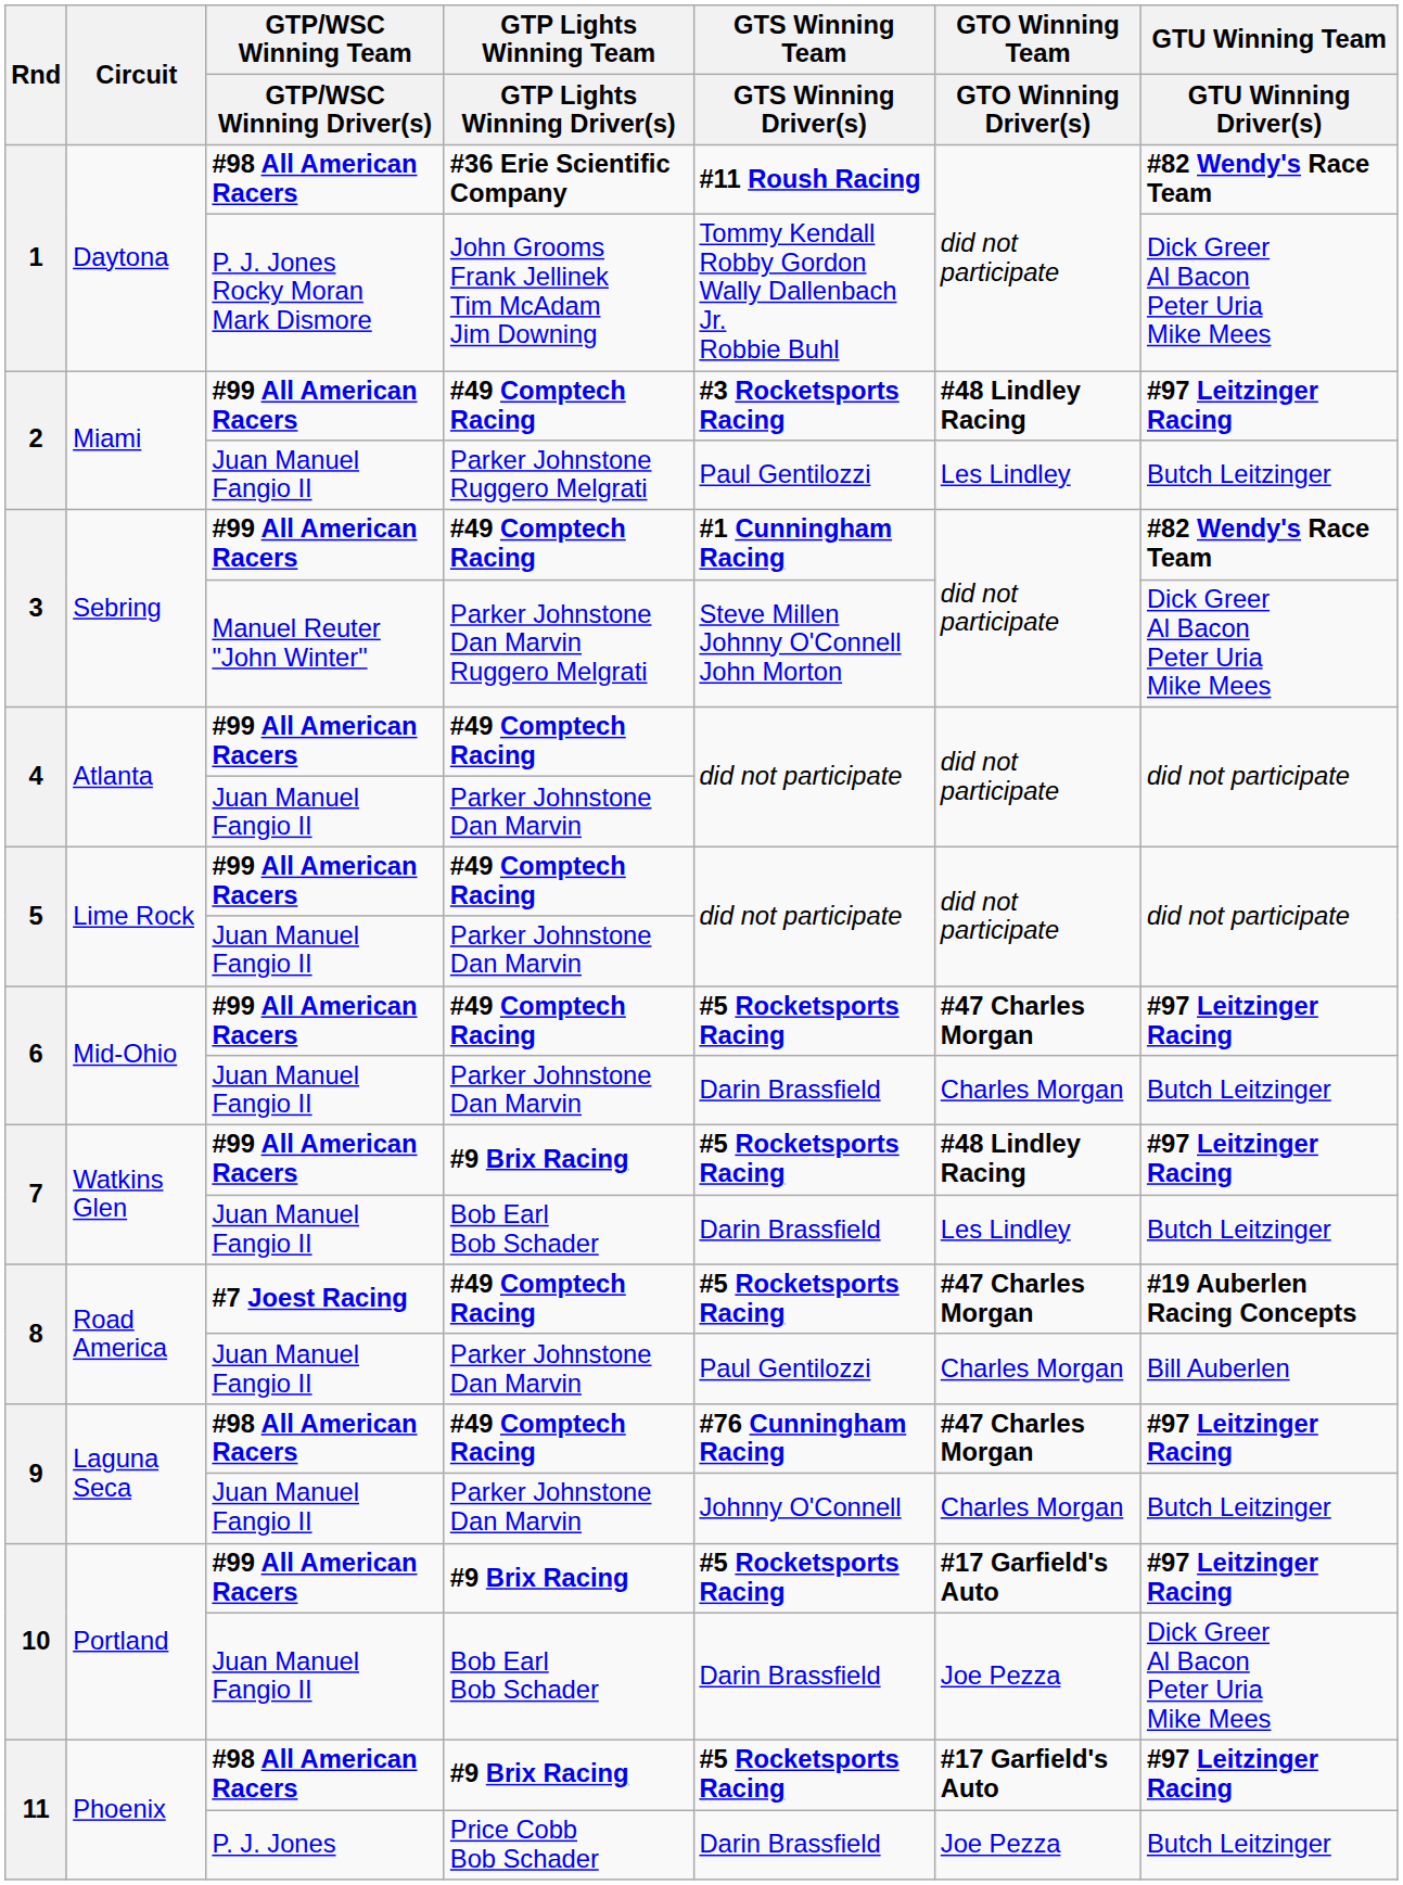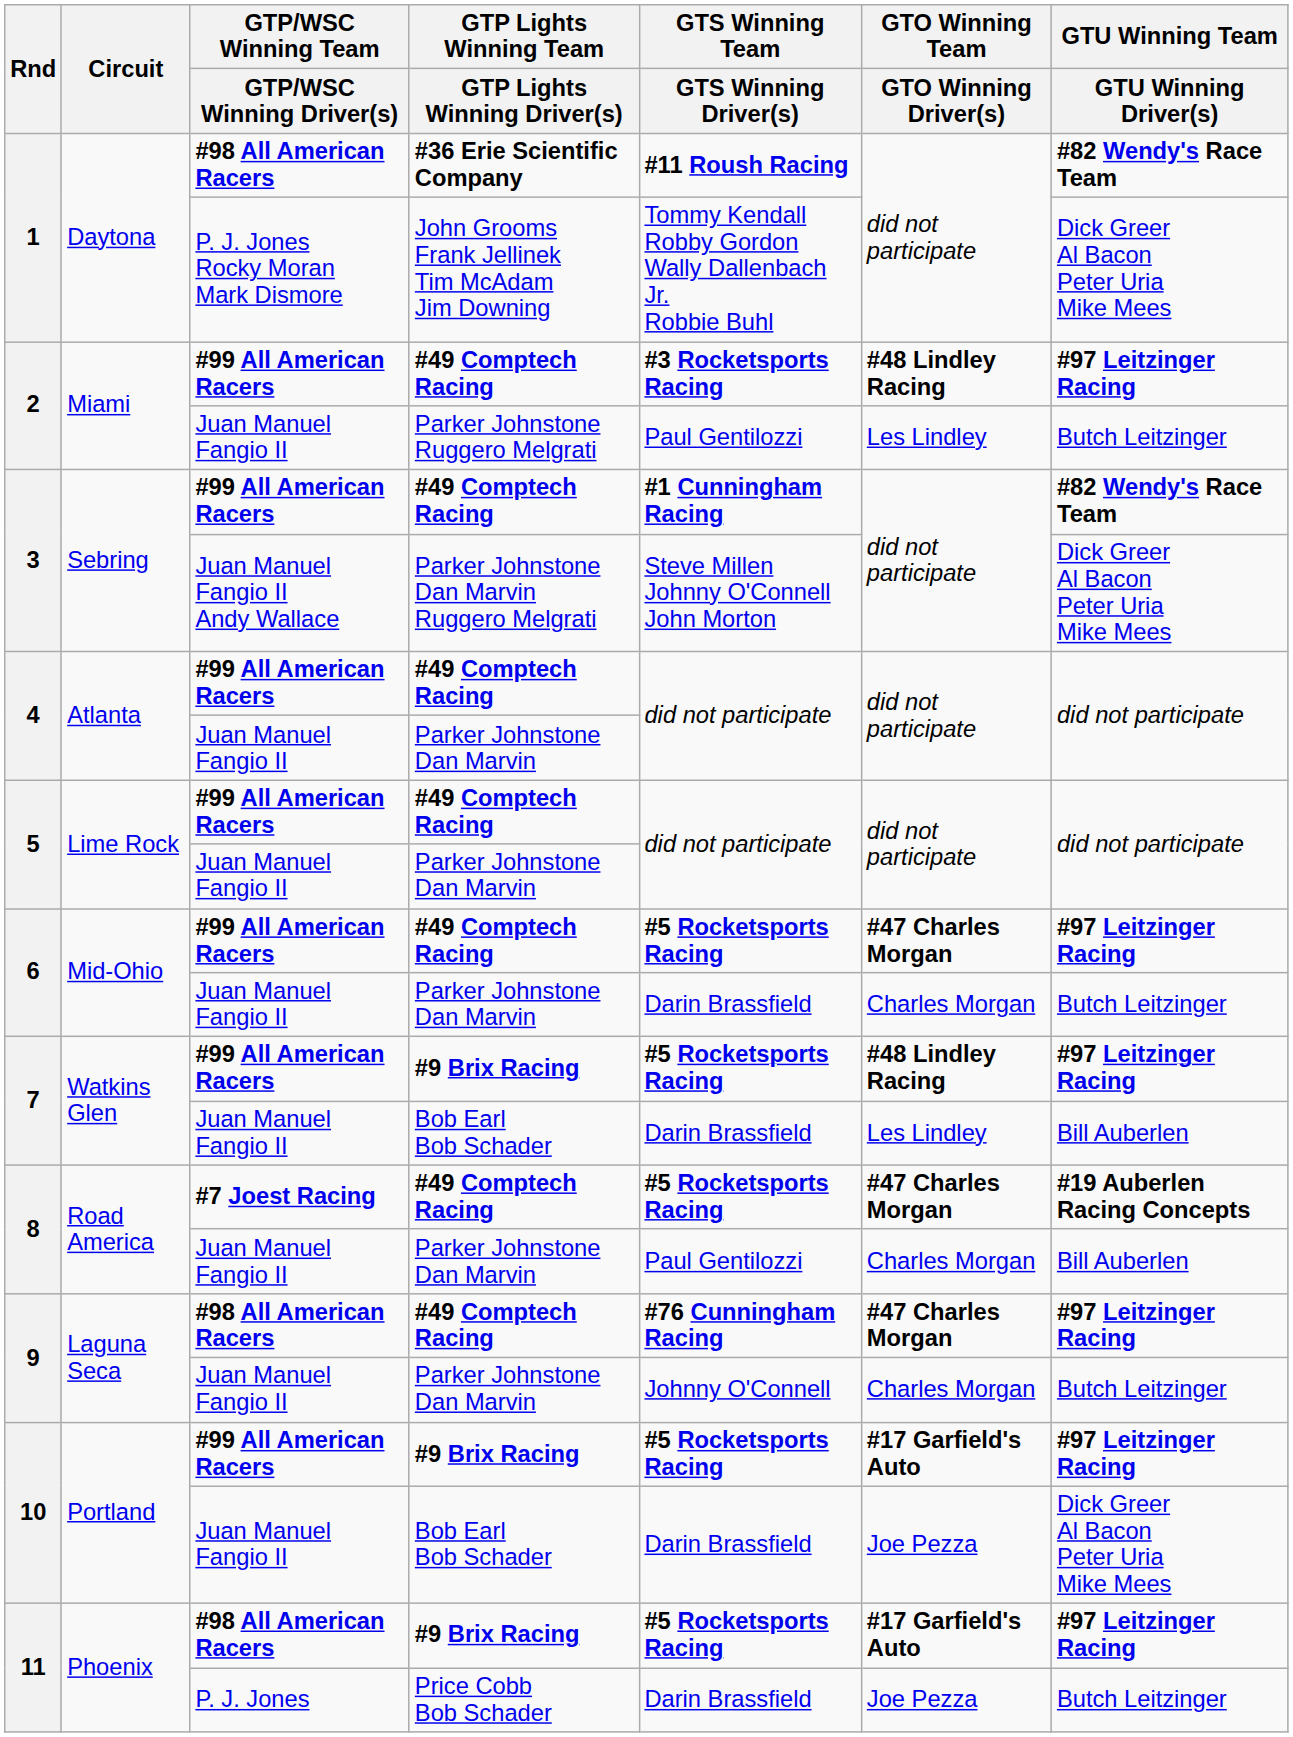 <table class="wikitable">
 <tr>
 <th rowspan="2">Rnd</th>
 <th rowspan="2">Circuit</th>
 <th>GTP/WSC Winning Team</th>
 <th>GTP Lights Winning Team</th>
 <th>GTS Winning Team</th>
 <th>GTO Winning Team</th>
 <th>GTU Winning Team</th>
 </tr>
 <tr>
 <th>GTP/WSC Winning Driver(s)</th>
 <th>GTP Lights Winning Driver(s)</th>
 <th>GTS Winning Driver(s)</th>
 <th>GTO Winning Driver(s)</th>
 <th>GTU Winning Driver(s)</th>
 </tr>
 <tr>
 <th rowspan="2">1</th>
 <td rowspan="2"><a href='#'>Daytona</a></td>
 <td> <strong>#98 <a href='#'>All American Racers</a></strong></td>
 <td> <strong>#36 Erie Scientific Company</strong></td>
 <td> <strong>#11 <a href='#'>Roush Racing</a></strong></td>
 <td rowspan="2"><em>did not participate</em></td>
 <td> <strong>#82 <a href='#'>Wendy's</a> Race Team</strong></td>
 </tr>
 <tr>
 <td> <a href='#'>P. J. Jones</a><br> <a href='#'>Rocky Moran</a><br> <a href='#'>Mark Dismore</a></td>
 <td> <a href='#'>John Grooms</a><br> <a href='#'>Frank Jellinek</a><br> <a href='#'>Tim McAdam</a><br> <a href='#'>Jim Downing</a></td>
 <td> <a href='#'>Tommy Kendall</a><br> <a href='#'>Robby Gordon</a><br> <a href='#'>Wally Dallenbach Jr.</a><br> <a href='#'>Robbie Buhl</a></td>
 <td> <a href='#'>Dick Greer</a><br> <a href='#'>Al Bacon</a><br> <a href='#'>Peter Uria</a><br> <a href='#'>Mike Mees</a></td>
 </tr>
 <tr>
 <th rowspan="2">2</th>
 <td rowspan="2"><a href='#'>Miami</a></td>
 <td> <strong>#99 <a href='#'>All American Racers</a></strong></td>
 <td> <strong>#49 <a href='#'>Comptech Racing</a></strong></td>
 <td> <strong>#3 <a href='#'>Rocketsports Racing</a></strong></td>
 <td> <strong>#48 Lindley Racing</strong></td>
 <td> <strong>#97 <a href='#'>Leitzinger Racing</a></strong></td>
 </tr>
 <tr>
 <td> <a href='#'>Juan Manuel Fangio II</a></td>
 <td> <a href='#'>Parker Johnstone</a><br> <a href='#'>Ruggero Melgrati</a></td>
 <td> <a href='#'>Paul Gentilozzi</a></td>
 <td> <a href='#'>Les Lindley</a></td>
 <td> <a href='#'>Butch Leitzinger</a></td>
 </tr>
 <tr>
 <th rowspan="2">3</th>
 <td rowspan="2"><a href='#'>Sebring</a></td>
 <td> <strong>#99 <a href='#'>All American Racers</a></strong></td>
 <td> <strong>#49 <a href='#'>Comptech Racing</a></strong></td>
 <td> <strong>#1 <a href='#'>Cunningham Racing</a></strong></td>
 <td rowspan="2"><em>did not participate</em></td>
 <td> <strong>#82 <a href='#'>Wendy's</a> Race Team</strong></td>
 </tr>
 <tr>
-<td> <a href='#'>Manuel Reuter</a><br> <a href='#'>"John Winter"</a></td>
+<td> <a href='#'>Juan Manuel Fangio II</a><br> <a href='#'>Andy Wallace</a></td>
 <td> <a href='#'>Parker Johnstone</a><br> <a href='#'>Dan Marvin</a><br> <a href='#'>Ruggero Melgrati</a></td>
 <td> <a href='#'>Steve Millen</a><br> <a href='#'>Johnny O'Connell</a><br> <a href='#'>John Morton</a></td>
 <td> <a href='#'>Dick Greer</a><br> <a href='#'>Al Bacon</a><br> <a href='#'>Peter Uria</a><br> <a href='#'>Mike Mees</a></td>
 </tr>
 <tr>
 <th rowspan="2">4</th>
 <td rowspan="2"><a href='#'>Atlanta</a></td>
 <td> <strong>#99 <a href='#'>All American Racers</a></strong></td>
 <td> <strong>#49 <a href='#'>Comptech Racing</a></strong></td>
 <td rowspan="2"><em>did not participate</em></td>
 <td rowspan="2"><em>did not participate</em></td>
 <td rowspan="2"><em>did not participate</em></td>
 </tr>
 <tr>
 <td> <a href='#'>Juan Manuel Fangio II</a></td>
 <td> <a href='#'>Parker Johnstone</a><br> <a href='#'>Dan Marvin</a></td>
 </tr>
 <tr>
 <th rowspan="2">5</th>
 <td rowspan="2"><a href='#'>Lime Rock</a></td>
 <td> <strong>#99 <a href='#'>All American Racers</a></strong></td>
 <td> <strong>#49 <a href='#'>Comptech Racing</a></strong></td>
 <td rowspan="2"><em>did not participate</em></td>
 <td rowspan="2"><em>did not participate</em></td>
 <td rowspan="2"><em>did not participate</em></td>
 </tr>
 <tr>
 <td> <a href='#'>Juan Manuel Fangio II</a></td>
 <td> <a href='#'>Parker Johnstone</a><br> <a href='#'>Dan Marvin</a></td>
 </tr>
 <tr>
 <th rowspan="2">6</th>
 <td rowspan="2"><a href='#'>Mid-Ohio</a></td>
 <td> <strong>#99 <a href='#'>All American Racers</a></strong></td>
 <td> <strong>#49 <a href='#'>Comptech Racing</a></strong></td>
 <td> <strong>#5 <a href='#'>Rocketsports Racing</a></strong></td>
 <td> <strong>#47 Charles Morgan</strong></td>
 <td> <strong>#97 <a href='#'>Leitzinger Racing</a></strong></td>
 </tr>
 <tr>
 <td> <a href='#'>Juan Manuel Fangio II</a></td>
 <td> <a href='#'>Parker Johnstone</a><br> <a href='#'>Dan Marvin</a></td>
 <td> <a href='#'>Darin Brassfield</a></td>
 <td> <a href='#'>Charles Morgan</a></td>
 <td> <a href='#'>Butch Leitzinger</a></td>
 </tr>
 <tr>
 <th rowspan="2">7</th>
 <td rowspan="2"><a href='#'>Watkins Glen</a></td>
 <td> <strong>#99 <a href='#'>All American Racers</a></strong></td>
 <td> <strong>#9 <a href='#'>Brix Racing</a></strong></td>
 <td> <strong>#5 <a href='#'>Rocketsports Racing</a></strong></td>
 <td> <strong>#48 Lindley Racing</strong></td>
 <td> <strong>#97 <a href='#'>Leitzinger Racing</a></strong></td>
 </tr>
 <tr>
 <td> <a href='#'>Juan Manuel Fangio II</a></td>
 <td> <a href='#'>Bob Earl</a><br> <a href='#'>Bob Schader</a></td>
 <td> <a href='#'>Darin Brassfield</a></td>
 <td> <a href='#'>Les Lindley</a></td>
-<td> <a href='#'>Butch Leitzinger</a></td>
+<td> <a href='#'>Bill Auberlen</a></td>
 </tr>
 <tr>
 <th rowspan="2">8</th>
 <td rowspan="2"><a href='#'>Road America</a></td>
 <td> <strong>#7 <a href='#'>Joest Racing</a></strong></td>
 <td> <strong>#49 <a href='#'>Comptech Racing</a></strong></td>
 <td> <strong>#5 <a href='#'>Rocketsports Racing</a></strong></td>
 <td> <strong>#47 Charles Morgan</strong></td>
 <td> <strong>#19 Auberlen Racing Concepts</strong></td>
 </tr>
 <tr>
 <td> <a href='#'>Juan Manuel Fangio II</a></td>
 <td> <a href='#'>Parker Johnstone</a><br> <a href='#'>Dan Marvin</a></td>
 <td> <a href='#'>Paul Gentilozzi</a></td>
 <td> <a href='#'>Charles Morgan</a></td>
 <td> <a href='#'>Bill Auberlen</a></td>
 </tr>
 <tr>
 <th rowspan="2">9</th>
 <td rowspan="2"><a href='#'>Laguna Seca</a></td>
 <td> <strong>#98 <a href='#'>All American Racers</a></strong></td>
 <td> <strong>#49 <a href='#'>Comptech Racing</a></strong></td>
 <td> <strong>#76 <a href='#'>Cunningham Racing</a></strong></td>
 <td> <strong>#47 Charles Morgan</strong></td>
 <td> <strong>#97 <a href='#'>Leitzinger Racing</a></strong></td>
 </tr>
 <tr>
 <td> <a href='#'>Juan Manuel Fangio II</a></td>
 <td> <a href='#'>Parker Johnstone</a><br> <a href='#'>Dan Marvin</a></td>
 <td> <a href='#'>Johnny O'Connell</a></td>
 <td> <a href='#'>Charles Morgan</a></td>
 <td> <a href='#'>Butch Leitzinger</a></td>
 </tr>
 <tr>
 <th rowspan="2">10</th>
 <td rowspan="2"><a href='#'>Portland</a></td>
 <td> <strong>#99 <a href='#'>All American Racers</a></strong></td>
 <td> <strong>#9 <a href='#'>Brix Racing</a></strong></td>
 <td> <strong>#5 <a href='#'>Rocketsports Racing</a></strong></td>
 <td> <strong>#17 Garfield's Auto</strong></td>
 <td> <strong>#97 <a href='#'>Leitzinger Racing</a></strong></td>
 </tr>
 <tr>
 <td> <a href='#'>Juan Manuel Fangio II</a></td>
 <td> <a href='#'>Bob Earl</a><br> <a href='#'>Bob Schader</a></td>
 <td> <a href='#'>Darin Brassfield</a></td>
 <td> <a href='#'>Joe Pezza</a></td>
 <td> <a href='#'>Dick Greer</a><br> <a href='#'>Al Bacon</a><br> <a href='#'>Peter Uria</a><br> <a href='#'>Mike Mees</a></td>
 </tr>
 <tr>
 <th rowspan="2">11</th>
 <td rowspan="2"><a href='#'>Phoenix</a></td>
 <td> <strong>#98 <a href='#'>All American Racers</a></strong></td>
 <td> <strong>#9 <a href='#'>Brix Racing</a></strong></td>
 <td> <strong>#5 <a href='#'>Rocketsports Racing</a></strong></td>
 <td> <strong>#17 Garfield's Auto</strong></td>
 <td> <strong>#97 <a href='#'>Leitzinger Racing</a></strong></td>
 </tr>
 <tr>
 <td> <a href='#'>P. J. Jones</a></td>
 <td> <a href='#'>Price Cobb</a><br> <a href='#'>Bob Schader</a></td>
 <td> <a href='#'>Darin Brassfield</a></td>
 <td> <a href='#'>Joe Pezza</a></td>
 <td> <a href='#'>Butch Leitzinger</a></td>
 </tr>
 </table>
